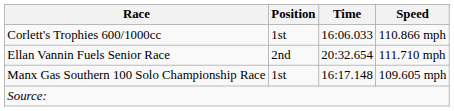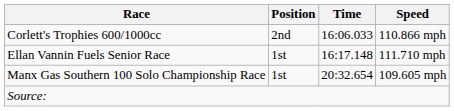 <table class="wikitable">
 <tr>
 <th>Race</th>
 <th>Position</th>
 <th>Time</th>
 <th>Speed</th>
 </tr>
 <tr>
 <td>Corlett's Trophies 600/1000cc</td>
-<td>1st</td>
+<td>2nd</td>
 <td>16:06.033</td>
 <td>110.866 mph</td>
 </tr>
 <tr>
 <td>Ellan Vannin Fuels Senior Race</td>
-<td>2nd</td>
-<td>20:32.654</td>
+<td>1st</td>
+<td>16:17.148</td>
 <td>111.710 mph</td>
 </tr>
 <tr>
 <td>Manx Gas Southern 100 Solo Championship Race</td>
 <td>1st</td>
-<td>16:17.148</td>
+<td>20:32.654</td>
 <td>109.605 mph</td>
 </tr>
 <tr>
 <td colspan="5"><em>Source:</em></td>
 </tr>
 </table>
